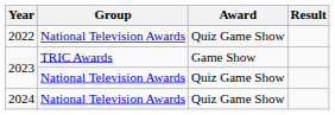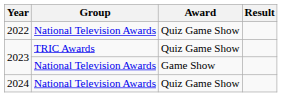 <table class="wikitable sortable">
 <tr>
 <th>Year</th>
 <th>Group</th>
 <th>Award</th>
 <th>Result</th>
 </tr>
 <tr>
 <td>2022</td>
 <td><a href='#'>National Television Awards</a></td>
 <td>Quiz Game Show</td>
 <td></td>
 </tr>
 <tr>
 <td rowspan="2">2023</td>
 <td><a href='#'>TRIC Awards</a></td>
-<td>Game Show</td>
+<td>Quiz Game Show</td>
 <td></td>
 </tr>
 <tr>
 <td><a href='#'>National Television Awards</a></td>
-<td>Quiz Game Show</td>
+<td>Game Show</td>
 <td></td>
 </tr>
 <tr>
 <td>2024</td>
 <td><a href='#'>National Television Awards</a></td>
 <td>Quiz Game Show</td>
 <td></td>
 </tr>
 </table>
